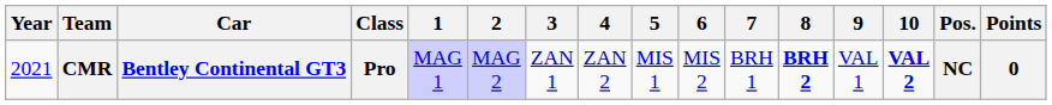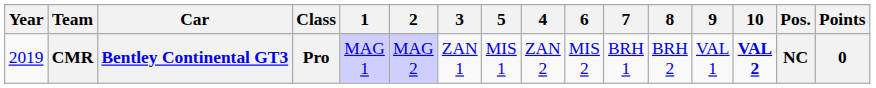 <table class="wikitable" border="1" style="text-align:center; font-size:90%;">
 <tr>
 <th>Year</th>
 <th>Team</th>
 <th>Car</th>
 <th>Class</th>
 <th>1</th>
 <th>2</th>
 <th>3</th>
+<th>5</th>
 <th>4</th>
-<th>5</th>
 <th>6</th>
 <th>7</th>
 <th>8</th>
 <th>9</th>
 <th>10</th>
 <th>Pos.</th>
 <th>Points</th>
 </tr>
 <tr>
-<td><a href='#'>2021</a></td>
+<td><a href='#'>2019</a></td>
 <th>CMR</th>
 <th><a href='#'>Bentley Continental GT3</a></th>
 <th>Pro</th>
 <td style="background:#CFCFFF;"><a href='#'>MAG<br>1</a><br></td>
 <td style="background:#CFCFFF;"><a href='#'>MAG<br>2</a><br></td>
 <td><a href='#'>ZAN<br>1</a></td>
+<td><a href='#'>MIS<br>1</a></td>
 <td><a href='#'>ZAN<br>2</a></td>
-<td><a href='#'>MIS<br>1</a></td>
 <td><a href='#'>MIS<br>2</a></td>
 <td><a href='#'>BRH<br>1</a></td>
-<td><strong><a href='#'>BRH<br>2</a></strong></td>
+<td><a href='#'>BRH<br>2</a></td>
 <td><a href='#'>VAL<br>1</a></td>
 <td><strong><a href='#'>VAL<br>2</a></strong></td>
 <th>NC</th>
 <th>0</th>
 </tr>
 </table>
